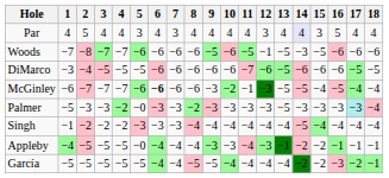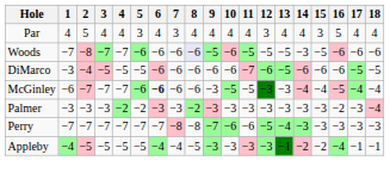 <table class="wikitable" style="text-align:center">
 <tr>
 <th>Hole</th>
 <th>1</th>
 <th>2</th>
 <th>3</th>
 <th>4</th>
 <th>5</th>
 <th>6</th>
 <th>7</th>
 <th>8</th>
 <th>9</th>
 <th>10</th>
 <th>11</th>
 <th>12</th>
 <th>13</th>
 <th>14</th>
 <th>15</th>
 <th>16</th>
 <th>17</th>
 <th>18</th>
 </tr>
 <tr>
 <td>Par</td>
 <td>4</td>
 <td>5</td>
 <td>4</td>
 <td>4</td>
 <td>3</td>
 <td>4</td>
 <td>3</td>
 <td>4</td>
 <td>4</td>
 <td>4</td>
 <td>4</td>
 <td>3</td>
 <td>4</td>
-<td style="background: lavender;">4</td>
+<td>4</td>
 <td>3</td>
 <td>5</td>
 <td>4</td>
 <td>4</td>
 </tr>
 <tr>
 <td align=left> Woods</td>
 <td>−7</td>
 <td style="background: Pink;">−8</td>
 <td style="background: PaleGreen;">−7</td>
 <td>−7</td>
 <td style="background: PaleGreen;">−6</td>
 <td>−6</td>
 <td>−6</td>
-<td>−6</td>
+<td style="background: lavender;">−6</td>
 <td style="background: PaleGreen;">−5</td>
 <td style="background: Pink;">−6</td>
 <td style="background: PaleGreen;">−5</td>
-<td>−1</td>
+<td>−5</td>
 <td>−5</td>
 <td>−3</td>
 <td>−5</td>
 <td style="background: Pink;">−6</td>
 <td>−6</td>
 <td>−6</td>
 </tr>
 <tr>
 <td align=left> DiMarco</td>
 <td>−3</td>
 <td style="background: Pink;">−4</td>
 <td style="background: Pink;">−5</td>
 <td>−5</td>
 <td>−5</td>
 <td style="background: Pink;">−6</td>
 <td>−6</td>
 <td>−6</td>
 <td>−6</td>
 <td>−6</td>
 <td style="background: Pink;">−7</td>
 <td style="background: PaleGreen;">−6</td>
 <td style="background: PaleGreen;">−5</td>
 <td style="background: Pink;">−6</td>
 <td>−6</td>
 <td>−6</td>
 <td style="background: PaleGreen;">−5</td>
 <td>−5</td>
 </tr>
 <tr>
 <td align=left> McGinley</td>
 <td>−6</td>
 <td style="background: Pink;">−7</td>
 <td>−7</td>
 <td>−7</td>
 <td style="background: PaleGreen;">−6</td>
 <td><strong>−6</strong></td>
 <td>−6</td>
 <td>−6</td>
 <td>−3</td>
-<td style="background: PaleGreen;">−2</td>
-<td>−1</td>
+<td style="background: PaleGreen;">−5</td>
+<td>−5</td>
 <td style="background: Green;">−3</td>
-<td>−5</td>
-<td style="background: Pink;">−5</td>
+<td>−3</td>
+<td style="background: Pink;">−4</td>
 <td>−4</td>
 <td style="background: Pink;">−5</td>
 <td style="background: PaleGreen;">−4</td>
 <td>−4</td>
 </tr>
 <tr>
 <td align=left> Palmer</td>
-<td>−5</td>
+<td>−3</td>
 <td>−3</td>
 <td>−3</td>
 <td style="background: PaleGreen;">−2</td>
-<td>−0</td>
+<td>−2</td>
 <td style="background: Pink;">−3</td>
 <td>−3</td>
 <td style="background: PaleGreen;">−2</td>
 <td style="background: Pink;">−3</td>
 <td>−3</td>
 <td>−3</td>
 <td>−3</td>
-<td>−5</td>
 <td>−3</td>
 <td>−3</td>
 <td>−3</td>
-<td style="background: paleturquoise;">−3</td>
+<td>−2</td>
+<td>−3</td>
 <td style="background: Pink;">−4</td>
 </tr>
 <tr>
-<td align=left> Singh</td>
-<td>−1</td>
-<td style="background: Pink;">−2</td>
-<td>−2</td>
-<td>−2</td>
-<td style="background: Pink;">−3</td>
+<td align=left> Perry</td>
+<td>−7</td>
+<td>−7</td>
+<td>−7</td>
+<td>−7</td>
+<td>−7</td>
+<td>−7</td>
+<td style="background: Pink;">−8</td>
+<td>−8</td>
+<td style="background: PaleGreen;">−7</td>
+<td style="background: PaleGreen;">−6</td>
+<td>−6</td>
+<td style="background: PaleGreen;">−5</td>
+<td style="background: PaleGreen;">−4</td>
+<td style="background: PaleGreen;">−3</td>
 <td>−3</td>
 <td>−3</td>
-<td style="background: Pink;">−4</td>
-<td>−4</td>
-<td>−4</td>
-<td>−4</td>
-<td>−4</td>
-<td>−4</td>
-<td style="background: Pink;">−5</td>
-<td style="background: PaleGreen;">−4</td>
-<td>−4</td>
-<td>−4</td>
-<td>−4</td>
+<td>−3</td>
+<td>−3</td>
 </tr>
 <tr>
 <td align=left> Appleby</td>
 <td style="background: PaleGreen;">−4</td>
 <td style="background: Pink;">−5</td>
 <td>−5</td>
 <td>−5</td>
-<td>−0</td>
+<td>−5</td>
 <td style="background: PaleGreen;">−4</td>
 <td>−4</td>
-<td>−4</td>
+<td>−5</td>
 <td style="background: PaleGreen;">−3</td>
 <td>−3</td>
-<td style="background: Pink;">−4</td>
+<td style="background: Pink;">−3</td>
 <td style="background: PaleGreen;">−3</td>
 <td style="background: Green;">−1</td>
 <td style="background: Pink;">−2</td>
 <td>−2</td>
-<td style="background: PaleGreen;">−1</td>
+<td style="background: PaleGreen;">−4</td>
 <td>−1</td>
 <td>−1</td>
 </tr>
-<tr>
-<td align=left> García</td>
-<td>−5</td>
-<td>−5</td>
-<td>−5</td>
-<td>−5</td>
-<td>−5</td>
-<td style="background: PaleGreen;">−4</td>
-<td>−4</td>
-<td style="background: Pink;">−5</td>
-<td>−5</td>
-<td style="background: PaleGreen;">−4</td>
-<td>−4</td>
-<td>−4</td>
-<td>−4</td>
-<td style="background: Green;">−2</td>
-<td>−2</td>
-<td style="background: Pink;">−3</td>
-<td style="background: PaleGreen;">−2</td>
-<td style="background: PaleGreen;">−1</td>
-</tr>
 </table>
